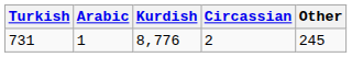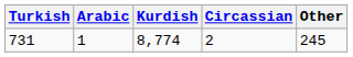 <table class="wikitable">
 <tr>
 <th><a href='#'>Turkish</a></th>
 <th><a href='#'>Arabic</a></th>
 <th><a href='#'>Kurdish</a></th>
 <th><a href='#'>Circassian</a></th>
 <th>Other</th>
 </tr>
 <tr>
 <td>731</td>
 <td>1</td>
-<td>8,776</td>
+<td>8,774</td>
 <td>2</td>
 <td>245</td>
 </tr>
 </table>
